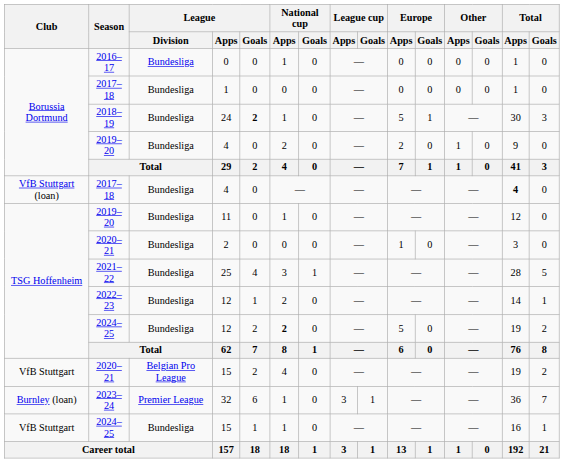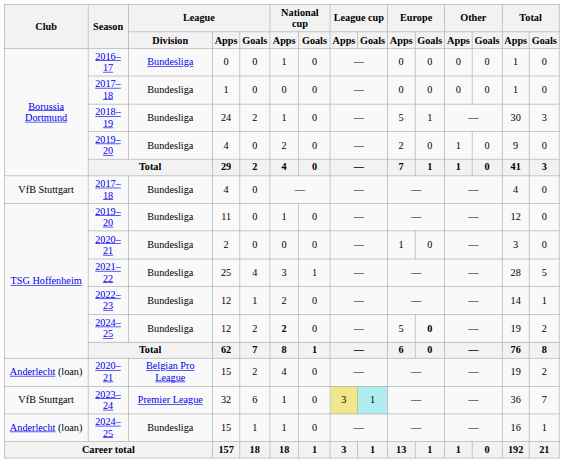 <table class="wikitable" style="text-align:center;">
 <tr>
 <th rowspan="2">Club</th>
 <th rowspan="2">Season</th>
 <th colspan="3">League</th>
 <th colspan="2">National cup</th>
 <th colspan="2">League cup</th>
 <th colspan="2">Europe</th>
 <th colspan="2">Other</th>
 <th colspan="2">Total</th>
 </tr>
 <tr>
 <th>Division</th>
 <th>Apps</th>
 <th>Goals</th>
 <th>Apps</th>
 <th>Goals</th>
 <th>Apps</th>
 <th>Goals</th>
 <th>Apps</th>
 <th>Goals</th>
 <th>Apps</th>
 <th>Goals</th>
 <th>Apps</th>
 <th>Goals</th>
 </tr>
 <tr>
 <td rowspan="5"><a href='#'>Borussia Dortmund</a></td>
 <td><a href='#'>2016–17</a></td>
 <td><a href='#'>Bundesliga</a></td>
 <td>0</td>
 <td>0</td>
 <td>1</td>
 <td>0</td>
 <td colspan="2">—</td>
 <td>0</td>
 <td>0</td>
 <td>0</td>
 <td>0</td>
 <td>1</td>
 <td>0</td>
 </tr>
 <tr>
 <td><a href='#'>2017–18</a></td>
 <td>Bundesliga</td>
 <td>1</td>
 <td>0</td>
 <td>0</td>
 <td>0</td>
 <td colspan="2">—</td>
 <td>0</td>
 <td>0</td>
 <td>0</td>
 <td>0</td>
 <td>1</td>
 <td>0</td>
 </tr>
 <tr>
 <td><a href='#'>2018–19</a></td>
 <td>Bundesliga</td>
 <td>24</td>
-<td><strong>2</strong></td>
+<td>2</td>
 <td>1</td>
 <td>0</td>
 <td colspan="2">—</td>
 <td>5</td>
 <td>1</td>
 <td colspan="2">—</td>
 <td>30</td>
 <td>3</td>
 </tr>
 <tr>
 <td><a href='#'>2019–20</a></td>
 <td>Bundesliga</td>
 <td>4</td>
 <td>0</td>
 <td>2</td>
 <td>0</td>
 <td colspan="2">—</td>
 <td>2</td>
 <td>0</td>
 <td>1</td>
 <td>0</td>
 <td>9</td>
 <td>0</td>
 </tr>
 <tr>
 <th colspan="2">Total</th>
 <th>29</th>
 <th>2</th>
 <th>4</th>
 <th>0</th>
 <th colspan="2">—</th>
 <th>7</th>
 <th>1</th>
 <th>1</th>
 <th>0</th>
 <th>41</th>
 <th>3</th>
 </tr>
 <tr>
-<td><a href='#'>VfB Stuttgart</a> (loan)</td>
+<td>VfB Stuttgart</td>
 <td><a href='#'>2017–18</a></td>
 <td>Bundesliga</td>
 <td>4</td>
 <td>0</td>
 <td colspan="2">—</td>
 <td colspan="2">—</td>
 <td colspan="2">—</td>
 <td colspan="2">—</td>
-<td><strong>4</strong></td>
+<td>4</td>
 <td>0</td>
 </tr>
 <tr>
 <td rowspan="6"><a href='#'>TSG Hoffenheim</a></td>
 <td><a href='#'>2019–20</a></td>
 <td>Bundesliga</td>
 <td>11</td>
 <td>0</td>
 <td>1</td>
 <td>0</td>
 <td colspan="2">—</td>
 <td colspan="2">—</td>
 <td colspan="2">—</td>
 <td>12</td>
 <td>0</td>
 </tr>
 <tr>
 <td><a href='#'>2020–21</a></td>
 <td>Bundesliga</td>
 <td>2</td>
 <td>0</td>
 <td>0</td>
 <td>0</td>
 <td colspan="2">—</td>
 <td>1</td>
 <td>0</td>
 <td colspan="2">—</td>
 <td>3</td>
 <td>0</td>
 </tr>
 <tr>
 <td><a href='#'>2021–22</a></td>
 <td>Bundesliga</td>
 <td>25</td>
 <td>4</td>
 <td>3</td>
 <td>1</td>
 <td colspan="2">—</td>
 <td colspan="2">—</td>
 <td colspan="2">—</td>
 <td>28</td>
 <td>5</td>
 </tr>
 <tr>
 <td><a href='#'>2022–23</a></td>
 <td>Bundesliga</td>
 <td>12</td>
 <td>1</td>
 <td>2</td>
 <td>0</td>
 <td colspan="2">—</td>
 <td colspan="2">—</td>
 <td colspan="2">—</td>
 <td>14</td>
 <td>1</td>
 </tr>
 <tr>
 <td><a href='#'>2024–25</a></td>
 <td>Bundesliga</td>
 <td>12</td>
 <td>2</td>
 <td><strong>2</strong></td>
 <td>0</td>
 <td colspan="2">—</td>
 <td>5</td>
-<td>0</td>
+<td><strong>0</strong></td>
 <td colspan="2">—</td>
 <td>19</td>
 <td>2</td>
 </tr>
 <tr>
 <th colspan="2">Total</th>
 <th>62</th>
 <th>7</th>
 <th>8</th>
 <th>1</th>
 <th colspan="2">—</th>
 <th>6</th>
 <th>0</th>
 <th colspan="2">—</th>
 <th>76</th>
 <th>8</th>
 </tr>
 <tr>
-<td>VfB Stuttgart</td>
+<td><a href='#'>Anderlecht</a> (loan)</td>
 <td><a href='#'>2020–21</a></td>
 <td><a href='#'>Belgian Pro League</a></td>
 <td>15</td>
 <td>2</td>
 <td>4</td>
 <td>0</td>
 <td colspan="2">—</td>
 <td colspan="2">—</td>
 <td colspan="2">—</td>
 <td>19</td>
 <td>2</td>
 </tr>
 <tr>
-<td><a href='#'>Burnley</a> (loan)</td>
+<td>VfB Stuttgart</td>
 <td><a href='#'>2023–24</a></td>
 <td><a href='#'>Premier League</a></td>
 <td>32</td>
 <td>6</td>
 <td>1</td>
 <td>0</td>
-<td>3</td>
-<td>1</td>
+<td style="background: khaki;">3</td>
+<td style="background: paleturquoise;">1</td>
 <td colspan="2">—</td>
 <td colspan="2">—</td>
 <td>36</td>
 <td>7</td>
 </tr>
 <tr>
-<td>VfB Stuttgart</td>
+<td><a href='#'>Anderlecht</a> (loan)</td>
 <td><a href='#'>2024–25</a></td>
 <td>Bundesliga</td>
 <td>15</td>
 <td>1</td>
 <td>1</td>
 <td>0</td>
 <td colspan="2">—</td>
 <td colspan="2">—</td>
 <td colspan="2">—</td>
 <td>16</td>
 <td>1</td>
 </tr>
 <tr>
 <th colspan="3">Career total</th>
 <th>157</th>
 <th>18</th>
 <th>18</th>
 <th>1</th>
 <th>3</th>
 <th>1</th>
 <th>13</th>
 <th>1</th>
 <th>1</th>
 <th>0</th>
 <th>192</th>
 <th>21</th>
 </tr>
 </table>
